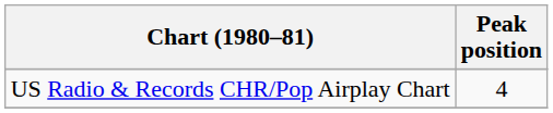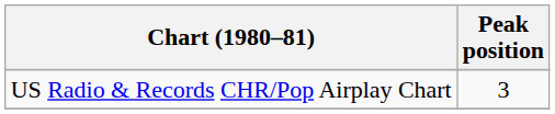 <table class="wikitable sortable">
 <tr>
 <th align="left">Chart (1980–81)</th>
 <th align="left">Peak<br>position</th>
 </tr>
 <tr>
 </tr>
 <tr>
 </tr>
 <tr>
 </tr>
 <tr>
 </tr>
 <tr>
 <td>US <a href='#'>Radio & Records</a> <a href='#'>CHR/Pop</a> Airplay Chart</td>
-<td style="text-align:center;">4</td>
+<td style="text-align:center;">3</td>
 </tr>
 <tr>
 </tr>
 </table>
